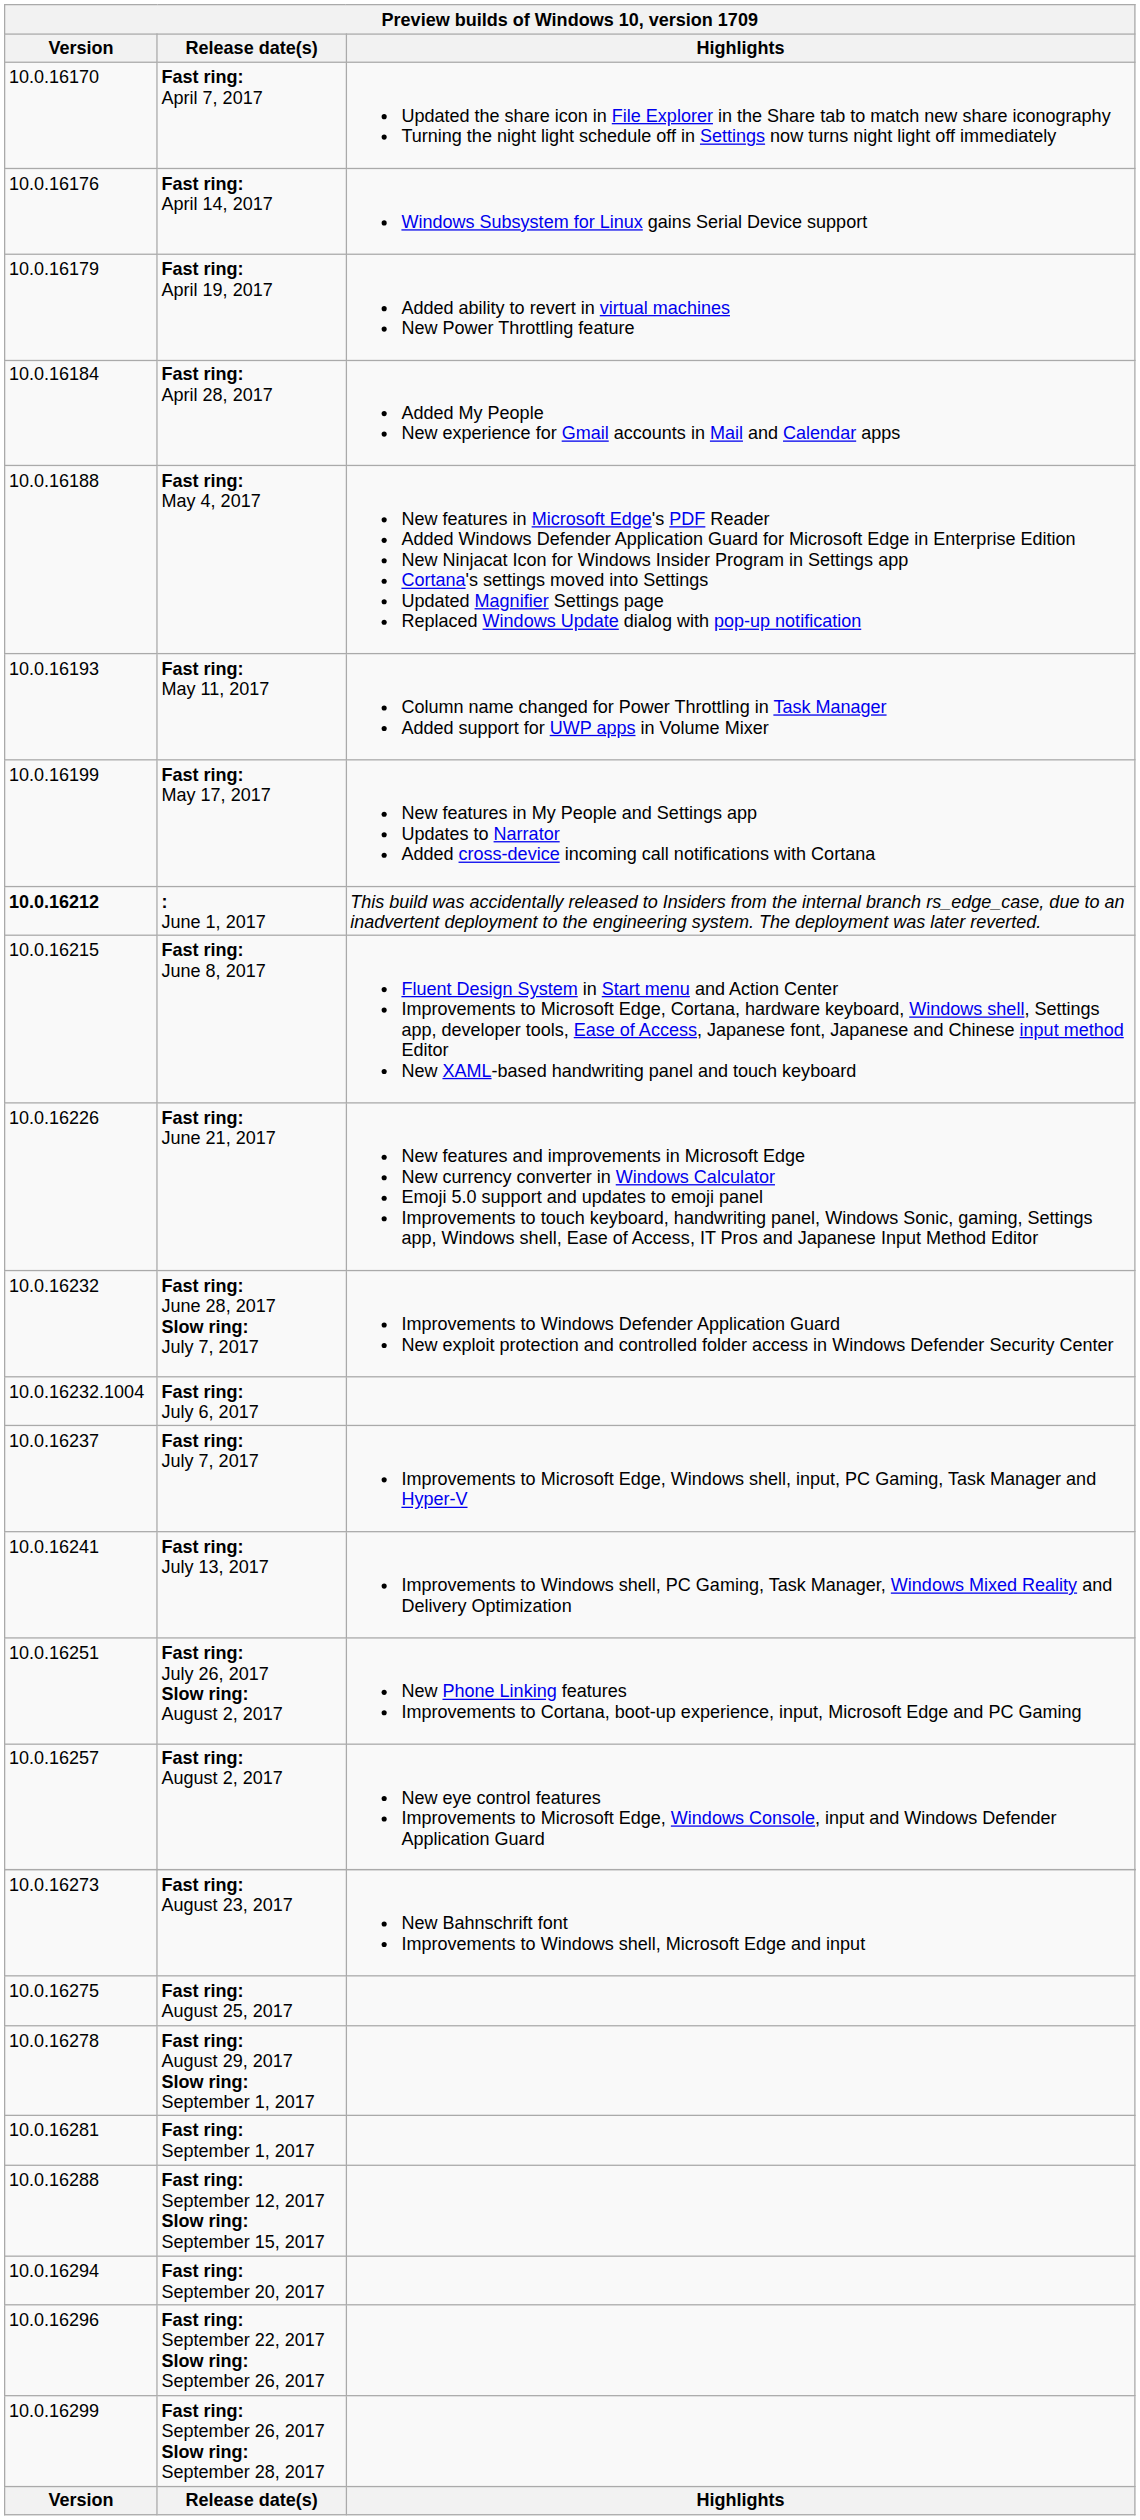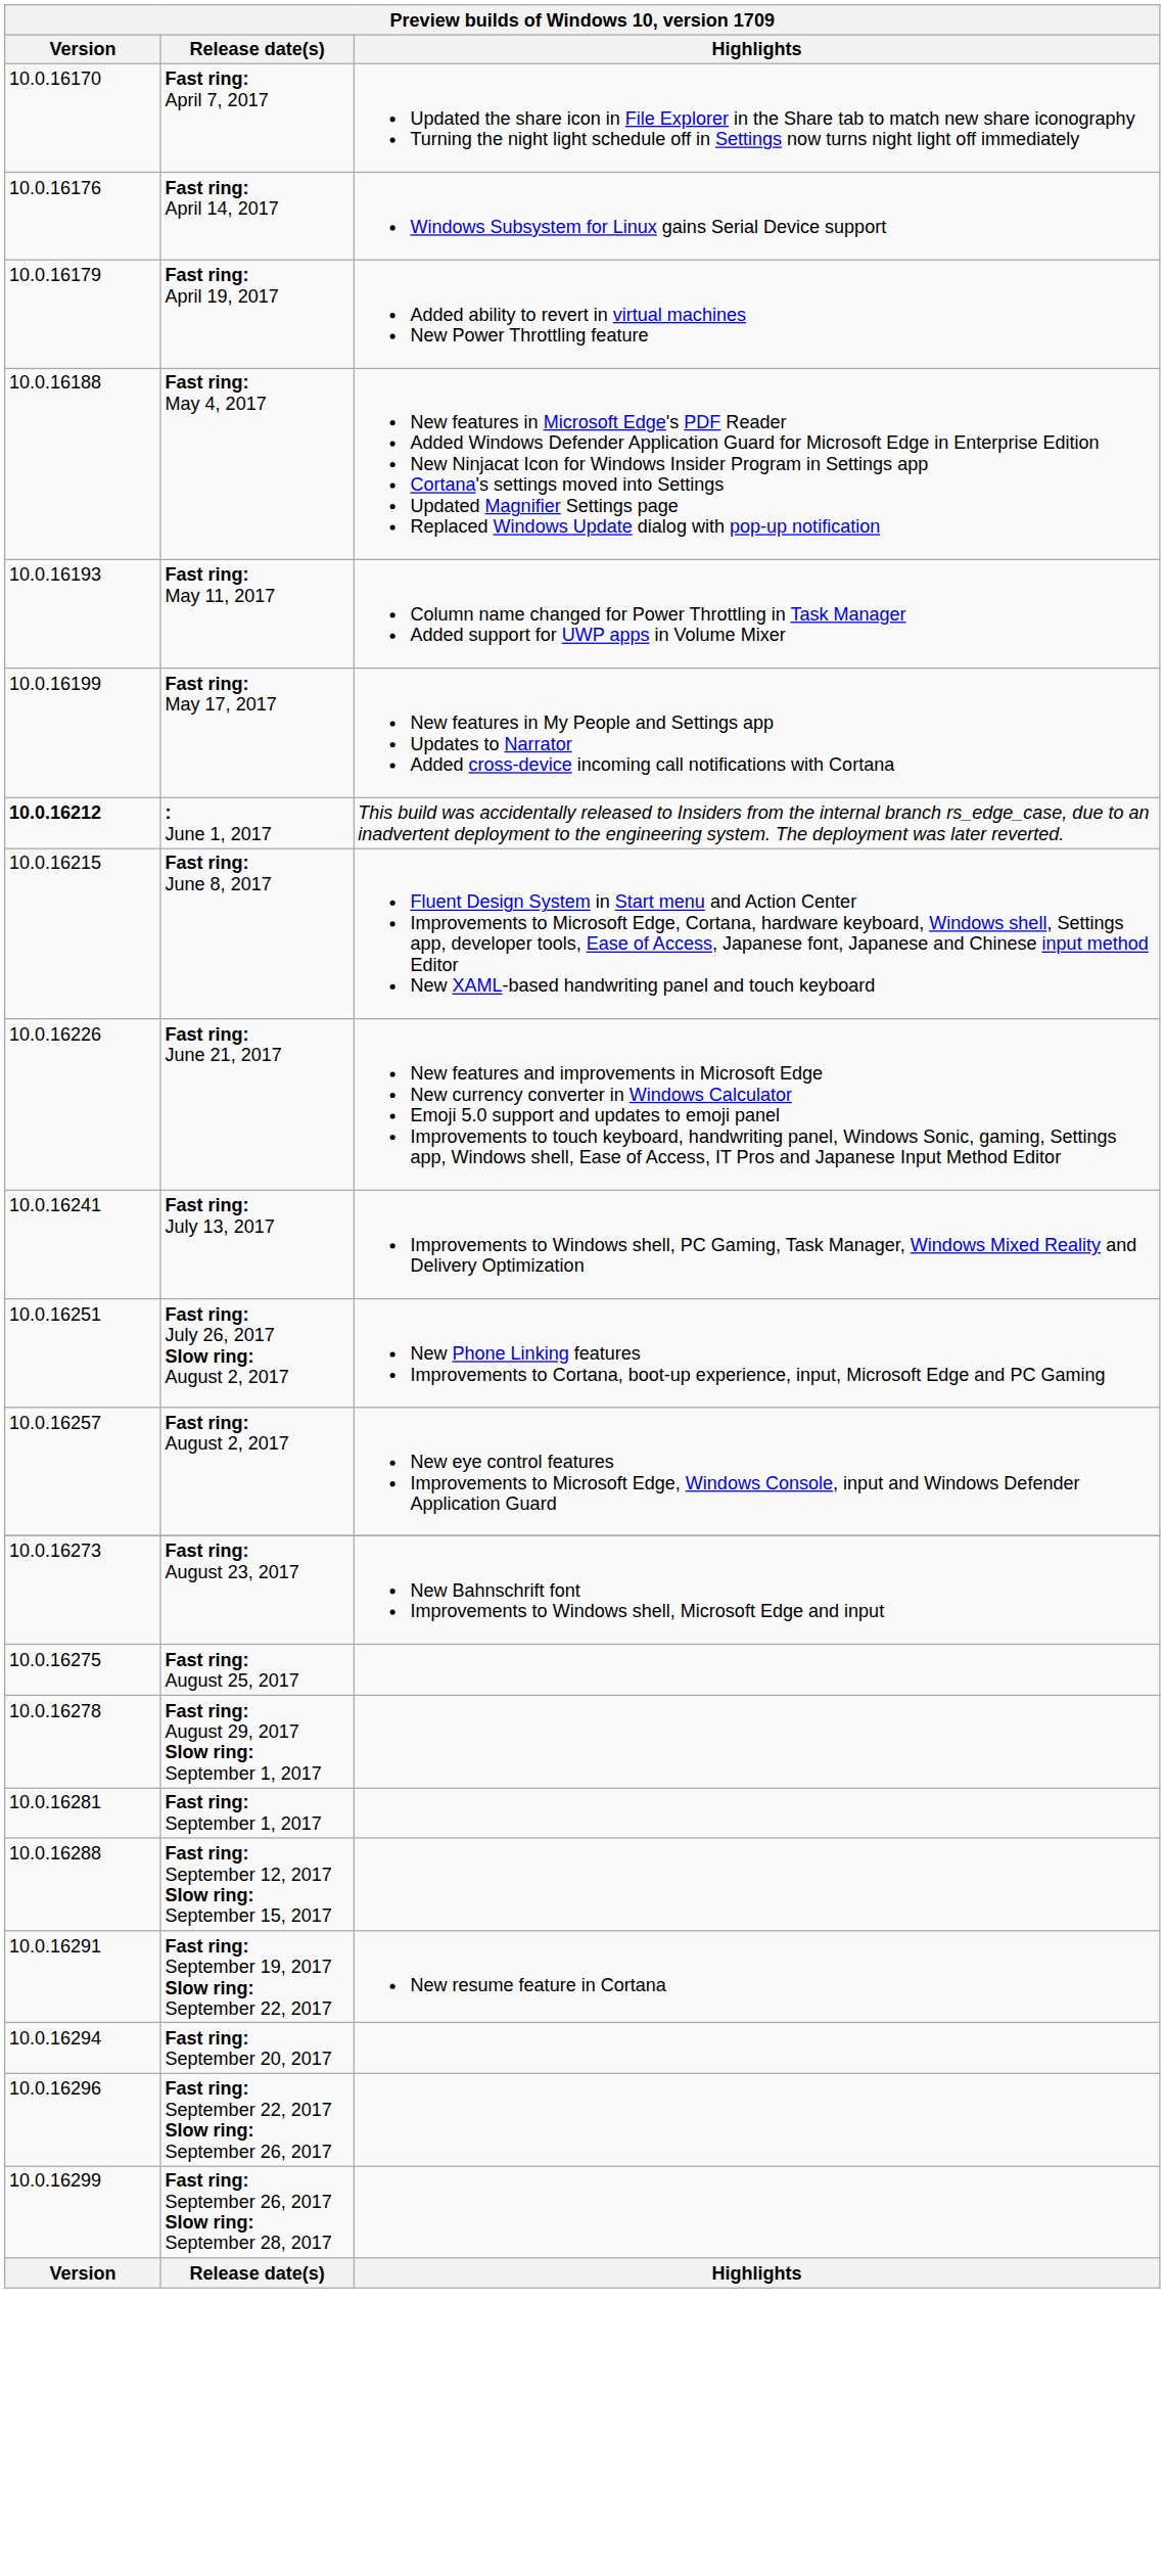 <table class="wikitable mw-collapsible mw-collapsed" style=width:100%;font-size:88%>
 <tr>
 <th colspan=3 style=text-align:center>Preview builds of Windows 10, version 1709</th>
 </tr>
 <tr>
 <th scope=col style=width:8em;text-align:center>Version</th>
 <th scope=col style=width:10em;text-align:center>Release date(s)</th>
 <th scope=col style=text-align:center>Highlights</th>
 </tr>
 <tr valign=top>
 <td>10.0.16170<br></td>
 <td><strong>Fast ring:</strong><br>April 7, 2017</td>
 <td><br><ul><li>Updated the share icon in <a href='#'>File Explorer</a> in the Share tab to match new share iconography</li><li>Turning the night light schedule off in <a href='#'>Settings</a> now turns night light off immediately</li></ul></td>
 </tr>
 <tr valign=top>
 <td>10.0.16176<br></td>
 <td><strong>Fast ring:</strong><br>April 14, 2017</td>
 <td><br><ul><li><a href='#'>Windows Subsystem for Linux</a> gains Serial Device support</li></ul></td>
 </tr>
 <tr valign=top>
 <td>10.0.16179<br></td>
 <td><strong>Fast ring:</strong><br>April 19, 2017</td>
 <td><br><ul><li>Added ability to revert in <a href='#'>virtual machines</a></li><li>New Power Throttling feature</li></ul></td>
-</tr>
-<tr valign=top>
-<td>10.0.16184<br></td>
-<td><strong>Fast ring:</strong><br>April 28, 2017</td>
-<td><br><ul><li>Added My People</li><li>New experience for <a href='#'>Gmail</a> accounts in <a href='#'>Mail</a> and <a href='#'>Calendar</a> apps</li></ul></td>
 </tr>
 <tr valign=top>
 <td>10.0.16188<br></td>
 <td><strong>Fast ring:</strong><br>May 4, 2017</td>
 <td><br><ul><li>New features in <a href='#'>Microsoft Edge</a>'s <a href='#'>PDF</a> Reader</li><li>Added Windows Defender Application Guard for Microsoft Edge in Enterprise Edition</li><li>New Ninjacat Icon for Windows Insider Program in Settings app</li><li><a href='#'>Cortana</a>'s settings moved into Settings</li><li>Updated <a href='#'>Magnifier</a> Settings page</li><li>Replaced <a href='#'>Windows Update</a> dialog with <a href='#'>pop-up notification</a></li></ul></td>
 </tr>
 <tr valign=top>
 <td>10.0.16193<br></td>
 <td><strong>Fast ring:</strong><br>May 11, 2017</td>
 <td><br><ul><li>Column name changed for Power Throttling in <a href='#'>Task Manager</a></li><li>Added support for <a href='#'>UWP apps</a> in Volume Mixer</li></ul></td>
 </tr>
 <tr valign=top>
 <td>10.0.16199<br></td>
 <td><strong>Fast ring:</strong><br>May 17, 2017</td>
 <td><br><ul><li>New features in My People and Settings app</li><li>Updates to <a href='#'>Narrator</a></li><li>Added <a href='#'>cross-device</a> incoming call notifications with Cortana</li></ul></td>
 </tr>
 <tr valign=top>
 <td><strong>10.0.16212<br><br></strong></td>
 <td><strong>:</strong><br>June 1, 2017</td>
 <td><em>This build was accidentally released to Insiders from the internal branch rs_edge_case, due to an inadvertent deployment to the engineering system. The deployment was later reverted.</em></td>
 </tr>
 <tr valign=top>
 <td>10.0.16215<br></td>
 <td><strong>Fast ring:</strong><br>June 8, 2017</td>
 <td><br><ul><li><a href='#'>Fluent Design System</a> in <a href='#'>Start menu</a> and Action Center</li><li>Improvements to Microsoft Edge, Cortana, hardware keyboard, <a href='#'>Windows shell</a>, Settings app, developer tools, <a href='#'>Ease of Access</a>, Japanese font, Japanese and Chinese <a href='#'>input method</a> Editor</li><li>New <a href='#'>XAML</a>-based handwriting panel and touch keyboard</li></ul></td>
 </tr>
 <tr valign=top>
 <td>10.0.16226<br></td>
 <td><strong>Fast ring:</strong><br>June 21, 2017</td>
 <td><br><ul><li>New features and improvements in Microsoft Edge</li><li>New currency converter in <a href='#'>Windows Calculator</a></li><li>Emoji 5.0 support and updates to emoji panel</li><li>Improvements to touch keyboard, handwriting panel, Windows Sonic, gaming, Settings app, Windows shell, Ease of Access, IT Pros and Japanese Input Method Editor</li></ul></td>
-</tr>
-<tr valign=top>
-<td>10.0.16232<br></td>
-<td><strong>Fast ring:</strong><br>June 28, 2017<br><strong>Slow ring:</strong><br>July 7, 2017</td>
-<td><br><ul><li>Improvements to Windows Defender Application Guard</li><li>New exploit protection and controlled folder access in Windows Defender Security Center</li></ul></td>
-</tr>
-<tr valign=top>
-<td>10.0.16232.1004<br></td>
-<td><strong>Fast ring:</strong><br>July 6, 2017</td>
-<td></td>
-</tr>
-<tr valign=top>
-<td>10.0.16237<br></td>
-<td><strong>Fast ring:</strong><br>July 7, 2017</td>
-<td><br><ul><li>Improvements to Microsoft Edge, Windows shell, input, PC Gaming, Task Manager and <a href='#'>Hyper-V</a></li></ul></td>
 </tr>
 <tr valign=top>
 <td>10.0.16241<br></td>
 <td><strong>Fast ring:</strong><br>July 13, 2017</td>
 <td><br><ul><li>Improvements to Windows shell, PC Gaming, Task Manager, <a href='#'>Windows Mixed Reality</a> and Delivery Optimization</li></ul></td>
 </tr>
 <tr valign=top>
 <td>10.0.16251<br></td>
 <td><strong>Fast ring:</strong><br>July 26, 2017<br><strong>Slow ring:</strong><br>August 2, 2017</td>
 <td><br><ul><li>New <a href='#'>Phone Linking</a> features</li><li>Improvements to Cortana, boot-up experience, input, Microsoft Edge and PC Gaming</li></ul></td>
 </tr>
 <tr valign=top>
 <td>10.0.16257<br></td>
 <td><strong>Fast ring:</strong><br>August 2, 2017</td>
 <td><br><ul><li>New eye control features</li><li>Improvements to Microsoft Edge, <a href='#'>Windows Console</a>, input and Windows Defender Application Guard</li></ul></td>
 </tr>
 <tr>
 </tr>
 <tr valign=top>
 <td>10.0.16273<br></td>
 <td><strong>Fast ring:</strong><br>August 23, 2017</td>
 <td><br><ul><li>New Bahnschrift font</li><li>Improvements to Windows shell, Microsoft Edge and input</li></ul></td>
 </tr>
 <tr valign=top>
 <td>10.0.16275<br></td>
 <td><strong>Fast ring:</strong><br>August 25, 2017</td>
 <td></td>
 </tr>
 <tr valign=top>
 <td>10.0.16278<br></td>
 <td><strong>Fast ring:</strong><br>August 29, 2017<br><strong>Slow ring:</strong><br>September 1, 2017</td>
 <td></td>
 </tr>
 <tr valign=top>
 <td>10.0.16281<br></td>
 <td><strong>Fast ring:</strong><br>September 1, 2017</td>
 <td></td>
 </tr>
 <tr valign=top>
 <td>10.0.16288<br></td>
 <td><strong>Fast ring:</strong><br>September 12, 2017<br><strong>Slow ring:</strong><br>September 15, 2017</td>
 <td></td>
 </tr>
 <tr valign=top>
+<td>10.0.16291<br></td>
+<td><strong>Fast ring:</strong><br>September 19, 2017<br><strong>Slow ring:</strong><br>September 22, 2017</td>
+<td><br><ul><li>New resume feature in Cortana</li></ul></td>
+</tr>
+<tr valign=top>
 <td>10.0.16294<br></td>
 <td><strong>Fast ring:</strong><br>September 20, 2017</td>
 <td></td>
 </tr>
 <tr valign=top>
 <td>10.0.16296<br></td>
 <td><strong>Fast ring:</strong><br>September 22, 2017<br><strong>Slow ring:</strong><br>September 26, 2017</td>
 <td></td>
 </tr>
 <tr valign=top>
 <td>10.0.16299<br></td>
 <td><strong>Fast ring:</strong><br>September 26, 2017<br><strong>Slow ring:</strong><br>September 28, 2017</td>
 <td></td>
 </tr>
 <tr>
 <th>Version</th>
 <th>Release date(s)</th>
 <th>Highlights</th>
 </tr>
 </table>
